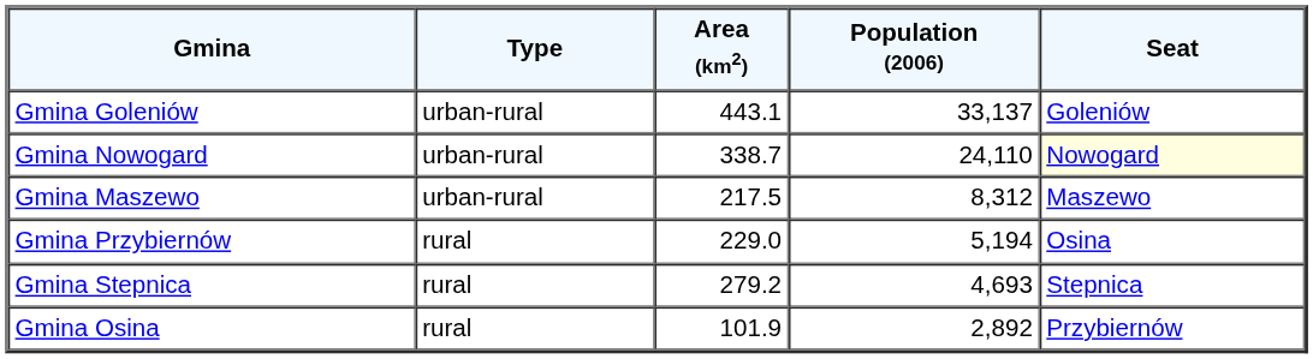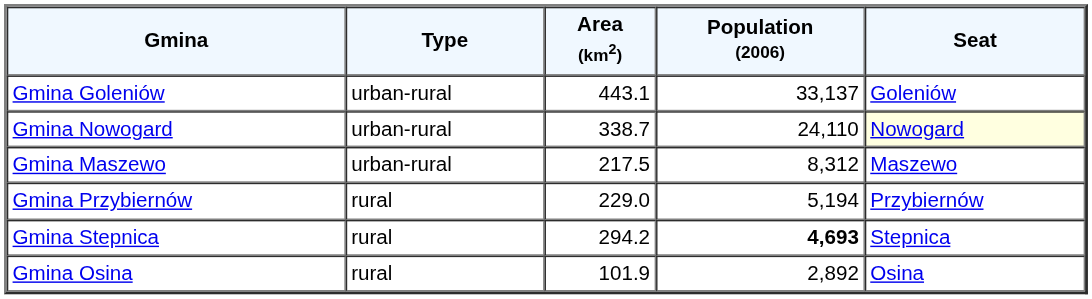 <table width="60%" border="2" cellpadding="3" cellspacing="0" style="font-size:90%;line-height:120%;">
 <tr bgcolor="F0F8FF">
 <td style="text-align:center;"><strong>Gmina</strong></td>
 <td style="text-align:center;"><strong>Type</strong></td>
 <td style="text-align:center;"><strong>Area<br><small>(km<sup>2</sup>)</small></strong></td>
 <td style="text-align:center;"><strong>Population<br><small>(2006)</small></strong></td>
 <td style="text-align:center;"><strong>Seat</strong></td>
 </tr>
 <tr>
 <td><a href='#'>Gmina Goleniów</a></td>
 <td>urban-rural</td>
 <td style="text-align:right;">443.1</td>
 <td style="text-align:right;">33,137</td>
 <td><a href='#'>Goleniów</a></td>
 </tr>
 <tr>
 <td><a href='#'>Gmina Nowogard</a></td>
 <td>urban-rural</td>
 <td style="text-align:right;">338.7</td>
 <td style="text-align:right;">24,110</td>
 <td style="background: lightyellow;"><a href='#'>Nowogard</a></td>
 </tr>
 <tr>
 <td><a href='#'>Gmina Maszewo</a></td>
 <td>urban-rural</td>
 <td style="text-align:right;">217.5</td>
 <td style="text-align:right;">8,312</td>
 <td><a href='#'>Maszewo</a></td>
 </tr>
 <tr>
 <td><a href='#'>Gmina Przybiernów</a></td>
 <td>rural</td>
 <td style="text-align:right;">229.0</td>
 <td style="text-align:right;">5,194</td>
-<td><a href='#'>Osina</a></td>
+<td><a href='#'>Przybiernów</a></td>
 </tr>
 <tr>
 <td><a href='#'>Gmina Stepnica</a></td>
 <td>rural</td>
-<td style="text-align:right;">279.2</td>
-<td style="text-align:right;">4,693</td>
+<td style="text-align:right;">294.2</td>
+<td style="text-align:right;"><strong>4,693</strong></td>
 <td><a href='#'>Stepnica</a></td>
 </tr>
 <tr>
 <td><a href='#'>Gmina Osina</a></td>
 <td>rural</td>
 <td style="text-align:right;">101.9</td>
 <td style="text-align:right;">2,892</td>
-<td><a href='#'>Przybiernów</a></td>
+<td><a href='#'>Osina</a></td>
 </tr>
 <tr>
 </tr>
 </table>
